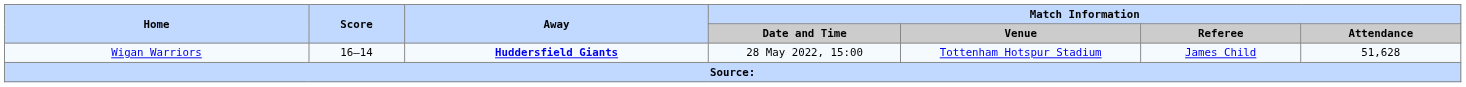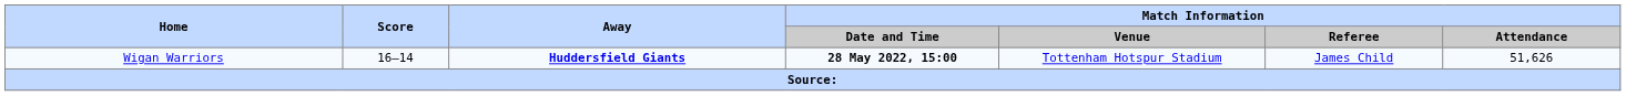 <table border=1 style="border-collapse:collapse; font-size:90%; text-align:center"; cellpadding=3 cellspacing=0 width=100%>
 <tr bgcolor="#c1d8ff">
 <th rowspan=2 width=19%>Home</th>
 <th rowspan=2 width=6%>Score</th>
 <th rowspan=2 width=19%>Away</th>
 <th colspan=5>Match Information</th>
 </tr>
 <tr bgcolor="#cccccc">
 <th width=12%>Date and Time</th>
 <th width=15%>Venue</th>
 <th width=10%>Referee</th>
 <th width=10%>Attendance</th>
 </tr>
 <tr bgcolor=#f5faff>
 <td> <a href='#'>Wigan Warriors</a></td>
 <td>16–14</td>
 <td><strong> <a href='#'>Huddersfield Giants</a></strong></td>
-<td>28 May 2022, 15:00</td>
+<td><strong>28 May 2022, 15:00</strong></td>
 <td><a href='#'>Tottenham Hotspur Stadium</a></td>
 <td><a href='#'>James Child</a></td>
-<td>51,628</td>
+<td>51,626</td>
 </tr>
 <tr style="background:#c1d8ff;">
 <th colspan=7>Source:</th>
 </tr>
 </table>
